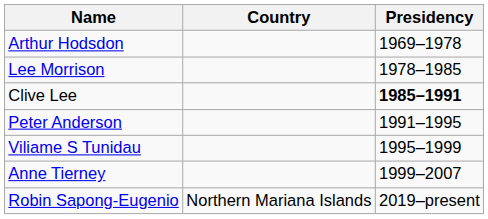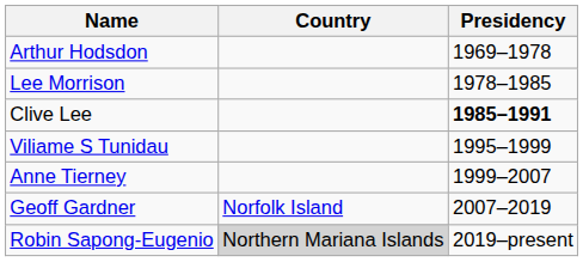 <table class="wikitable">
 <tr>
 <th>Name</th>
 <th>Country</th>
 <th>Presidency</th>
 </tr>
 <tr>
 <td><a href='#'>Arthur Hodsdon</a></td>
 <td></td>
 <td>1969–1978</td>
 </tr>
 <tr>
 <td><a href='#'>Lee Morrison</a></td>
 <td></td>
 <td>1978–1985</td>
 </tr>
 <tr>
 <td>Clive Lee</td>
 <td></td>
 <td><strong>1985–1991</strong></td>
 </tr>
 <tr>
-<td><a href='#'>Peter Anderson</a></td>
-<td></td>
-<td>1991–1995</td>
-</tr>
-<tr>
 <td><a href='#'>Viliame S Tunidau</a></td>
 <td></td>
 <td>1995–1999</td>
 </tr>
 <tr>
 <td><a href='#'>Anne Tierney</a></td>
 <td></td>
 <td>1999–2007</td>
 </tr>
+<tr>
+<td><a href='#'>Geoff Gardner</a></td>
+<td> <a href='#'>Norfolk Island</a></td>
+<td>2007–2019</td>
+</tr>
 <tr }>
 <td><a href='#'>Robin Sapong-Eugenio</a></td>
-<td> Northern Mariana Islands</td>
+<td style="background: lightgrey;"> Northern Mariana Islands</td>
 <td>2019–present</td>
 </tr>
 </table>
